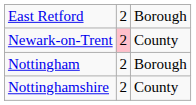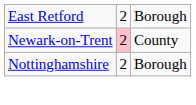 <table class="wikitable sortable">
 <tr>
 <td><a href='#'>East Retford</a></td>
 <td>2</td>
 <td>Borough</td>
 </tr>
 <tr>
 <td><a href='#'>Newark-on-Trent</a></td>
 <td style="background: pink;">2</td>
 <td>County</td>
 </tr>
 <tr>
-<td><a href='#'>Nottingham</a></td>
+<td><a href='#'>Nottinghamshire</a></td>
 <td align="center">2</td>
 <td>Borough</td>
 </tr>
-<tr>
-<td><a href='#'>Nottinghamshire</a></td>
-<td align="center">2</td>
-<td>County</td>
-</tr>
 </table>
